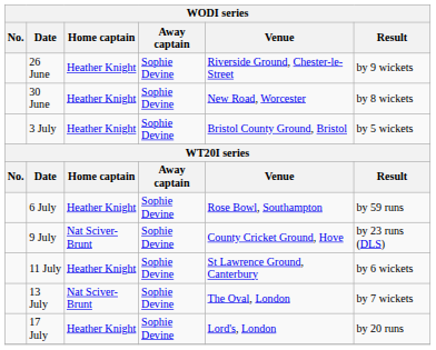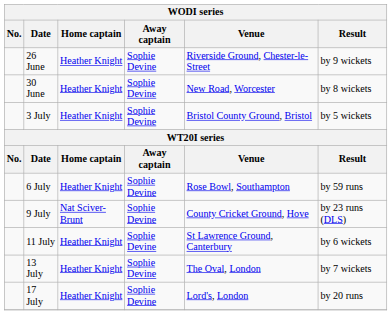 <table class="wikitable">
 <tr>
 <th colspan="9">WODI series</th>
 </tr>
 <tr>
 <th>No.</th>
 <th>Date</th>
 <th>Home captain</th>
 <th>Away captain</th>
 <th>Venue</th>
 <th>Result</th>
 </tr>
 <tr>
 <td></td>
 <td>26 June</td>
 <td><a href='#'>Heather Knight</a></td>
 <td><a href='#'>Sophie Devine</a></td>
 <td><a href='#'>Riverside Ground</a>, <a href='#'>Chester-le-Street</a></td>
 <td> by 9 wickets</td>
 </tr>
 <tr>
 <td></td>
 <td>30 June</td>
 <td><a href='#'>Heather Knight</a></td>
 <td><a href='#'>Sophie Devine</a></td>
 <td><a href='#'>New Road</a>, <a href='#'>Worcester</a></td>
 <td> by 8 wickets</td>
 </tr>
 <tr>
 <td></td>
 <td>3 July</td>
 <td><a href='#'>Heather Knight</a></td>
 <td><a href='#'>Sophie Devine</a></td>
 <td><a href='#'>Bristol County Ground</a>, <a href='#'>Bristol</a></td>
 <td> by 5 wickets</td>
 </tr>
 <tr>
 <th colspan="9">WT20I series</th>
 </tr>
 <tr>
 <th>No.</th>
 <th>Date</th>
 <th>Home captain</th>
 <th>Away captain</th>
 <th>Venue</th>
 <th>Result</th>
 </tr>
 <tr>
 <td></td>
 <td>6 July</td>
 <td><a href='#'>Heather Knight</a></td>
 <td><a href='#'>Sophie Devine</a></td>
 <td><a href='#'>Rose Bowl</a>, <a href='#'>Southampton</a></td>
 <td> by 59 runs</td>
 </tr>
 <tr>
 <td></td>
 <td>9 July</td>
 <td><a href='#'>Nat Sciver-Brunt</a></td>
 <td><a href='#'>Sophie Devine</a></td>
 <td><a href='#'>County Cricket Ground</a>, <a href='#'>Hove</a></td>
 <td> by 23 runs (<a href='#'>DLS</a>)</td>
 </tr>
 <tr>
 <td></td>
 <td>11 July</td>
 <td><a href='#'>Heather Knight</a></td>
 <td><a href='#'>Sophie Devine</a></td>
 <td><a href='#'>St Lawrence Ground</a>, <a href='#'>Canterbury</a></td>
 <td> by 6 wickets</td>
 </tr>
 <tr>
 <td></td>
 <td>13 July</td>
-<td><a href='#'>Nat Sciver-Brunt</a></td>
+<td><a href='#'>Heather Knight</a></td>
 <td><a href='#'>Sophie Devine</a></td>
 <td><a href='#'>The Oval</a>, <a href='#'>London</a></td>
 <td> by 7 wickets</td>
 </tr>
 <tr>
 <td></td>
 <td>17 July</td>
 <td><a href='#'>Heather Knight</a></td>
 <td><a href='#'>Sophie Devine</a></td>
 <td><a href='#'>Lord's</a>, <a href='#'>London</a></td>
 <td> by 20 runs</td>
 </tr>
 <tr>
 </tr>
 </table>
